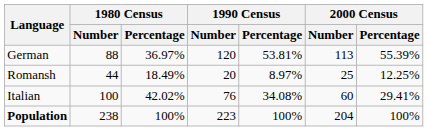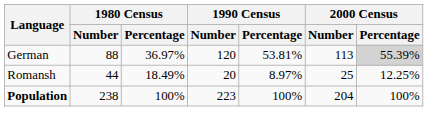 <table class="wikitable">
 <tr ---->
 <th rowspan="2">Language</th>
 <th colspan="2">1980 Census</th>
 <th colspan="2">1990 Census</th>
 <th colspan="2">2000 Census</th>
 </tr>
 <tr ---->
 <th>Number</th>
 <th>Percentage</th>
 <th>Number</th>
 <th>Percentage</th>
 <th>Number</th>
 <th>Percentage</th>
 </tr>
 <tr ---->
 <td>German</td>
 <td align=right>88</td>
 <td align=right>36.97%</td>
 <td align=right>120</td>
 <td align=right>53.81%</td>
 <td align=right>113</td>
-<td align=right>55.39%</td>
+<td align=right style="background: lightgrey;">55.39%</td>
 </tr>
 <tr ---->
 <td>Romansh</td>
 <td align=right>44</td>
 <td align=right>18.49%</td>
 <td align=right>20</td>
 <td align=right>8.97%</td>
 <td align=right>25</td>
 <td align=right>12.25%</td>
 </tr>
 <tr ---->
-<td>Italian</td>
-<td align=right>100</td>
-<td align=right>42.02%</td>
-<td align=right>76</td>
-<td align=right>34.08%</td>
-<td align=right>60</td>
-<td align=right>29.41%</td>
-</tr>
-<tr ---->
 <td><strong>Population</strong></td>
 <td align=right>238</td>
 <td align=right>100%</td>
 <td align=right>223</td>
 <td align=right>100%</td>
 <td align=right>204</td>
 <td align=right>100%</td>
 </tr>
 </table>
